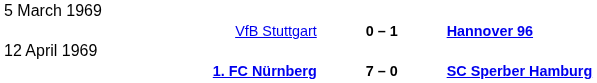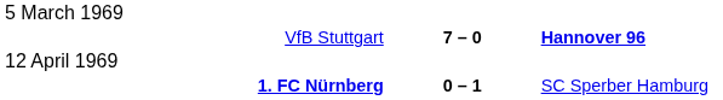 <table width=100% cellspacing=1>
 <tr>
 <th width=25%></th>
 <th width=10%></th>
 <th width=25%></th>
 <th></th>
 </tr>
 <tr>
 <td>5 March 1969</td>
 </tr>
 <tr style=font-size:90%>
 <td align=right><a href='#'>VfB Stuttgart</a></td>
-<td align=center><strong>0 – 1</strong></td>
+<td align=center><strong>7 – 0</strong></td>
 <td><strong><a href='#'>Hannover 96</a></strong></td>
 </tr>
 <tr>
 <td>12 April 1969</td>
 </tr>
 <tr style=font-size:90%>
 <td align=right><strong><a href='#'>1. FC Nürnberg</a></strong></td>
-<td align=center><strong>7 – 0</strong></td>
-<td><strong><a href='#'>SC Sperber Hamburg</a></strong></td>
+<td align=center><strong>0 – 1</strong></td>
+<td><a href='#'>SC Sperber Hamburg</a></td>
 </tr>
 </table>
